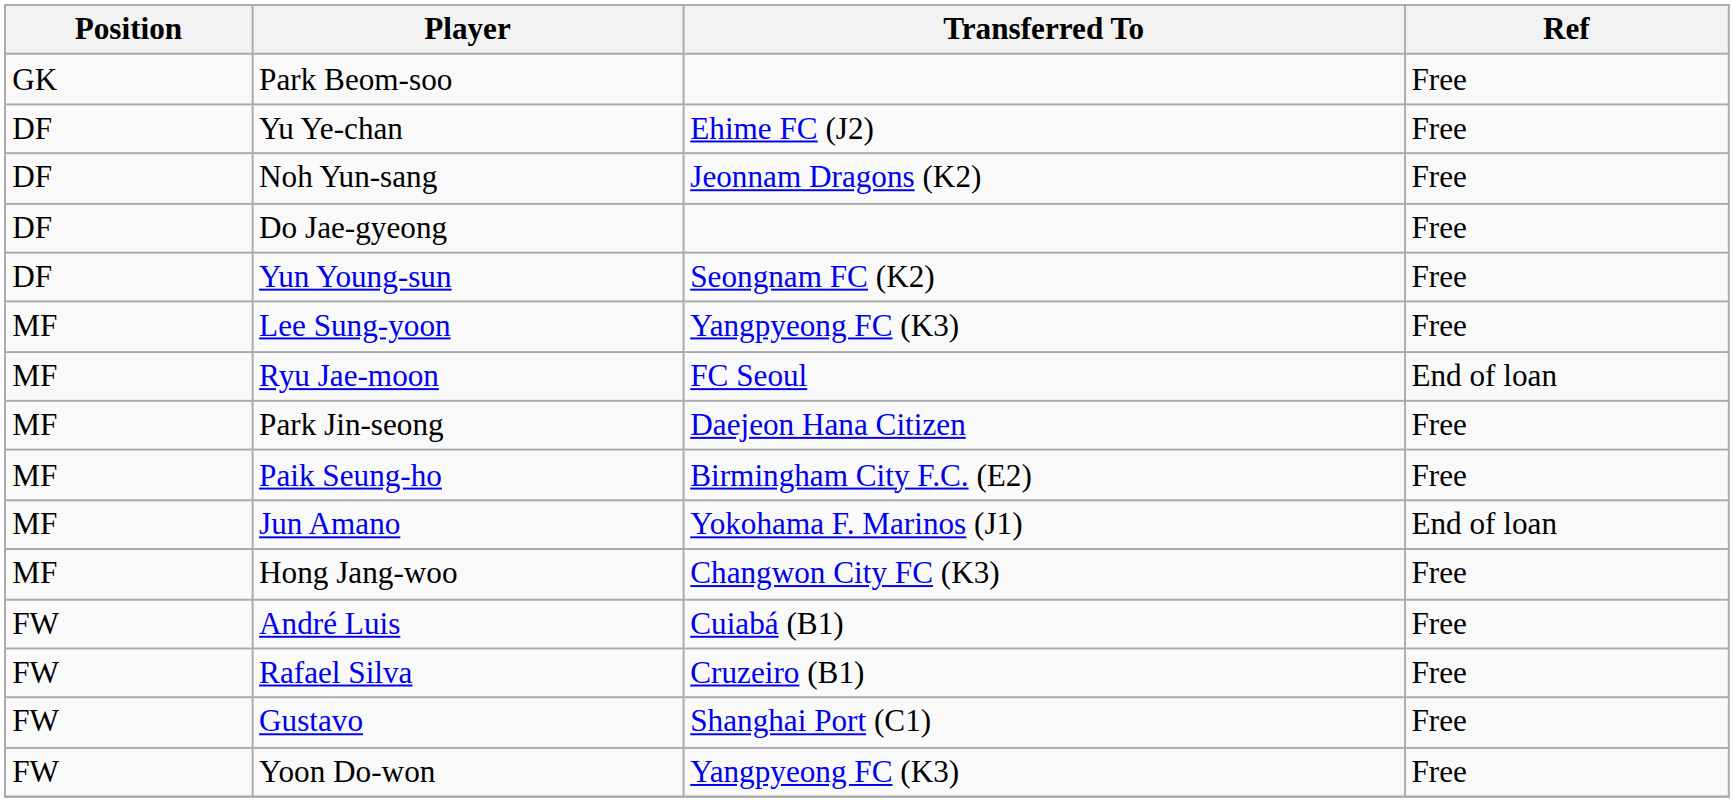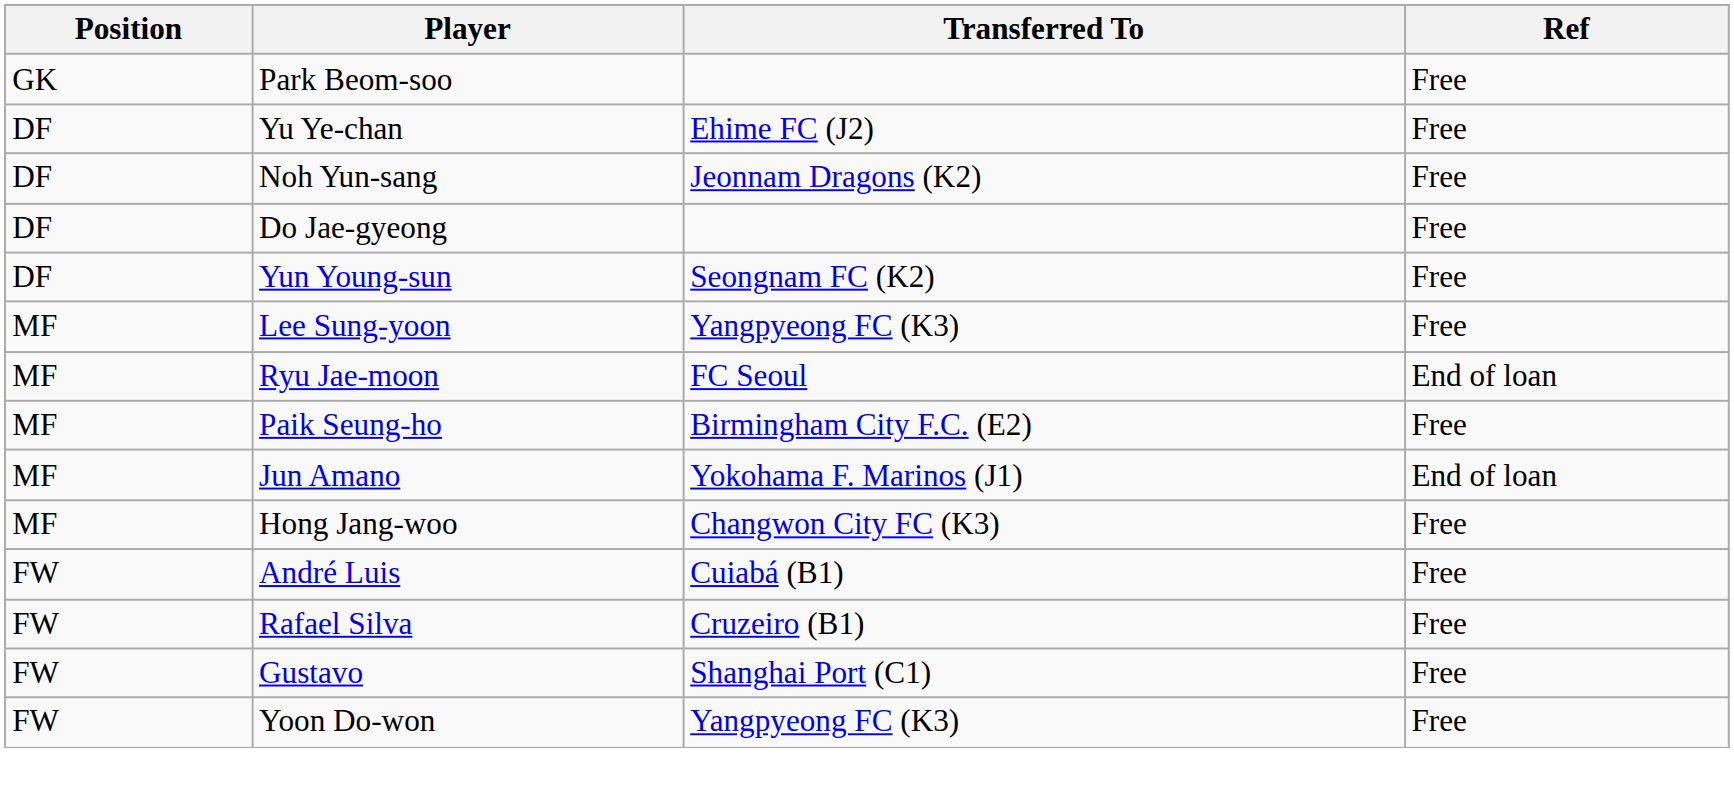 <table class="wikitable sortable" style="width:70%; text-align:center; font-size:100%; text-align:left;">
 <tr>
 <th>Position</th>
 <th>Player</th>
 <th>Transferred To</th>
 <th>Ref</th>
 </tr>
 <tr>
 <td>GK</td>
 <td> Park Beom-soo</td>
 <td></td>
 <td>Free</td>
 </tr>
 <tr>
 <td>DF</td>
 <td> Yu Ye-chan</td>
 <td> <a href='#'>Ehime FC</a> (J2)</td>
 <td>Free</td>
 </tr>
 <tr>
 <td>DF</td>
 <td> Noh Yun-sang</td>
 <td> <a href='#'>Jeonnam Dragons</a> (K2)</td>
 <td>Free</td>
 </tr>
 <tr>
 <td>DF</td>
 <td> Do Jae-gyeong</td>
 <td></td>
 <td>Free</td>
 </tr>
 <tr>
 <td>DF</td>
 <td> <a href='#'>Yun Young-sun</a></td>
 <td> <a href='#'>Seongnam FC</a> (K2)</td>
 <td>Free</td>
 </tr>
 <tr>
 <td>MF</td>
 <td> <a href='#'>Lee Sung-yoon</a></td>
 <td> <a href='#'>Yangpyeong FC</a> (K3)</td>
 <td>Free</td>
 </tr>
 <tr>
 <td>MF</td>
 <td> <a href='#'>Ryu Jae-moon</a></td>
 <td> <a href='#'>FC Seoul</a></td>
 <td>End of loan</td>
 </tr>
 <tr>
 <td>MF</td>
-<td> Park Jin-seong</td>
-<td> <a href='#'>Daejeon Hana Citizen</a></td>
-<td>Free</td>
-</tr>
-<tr>
-<td>MF</td>
 <td> <a href='#'>Paik Seung-ho</a></td>
 <td> <a href='#'>Birmingham City F.C.</a> (E2)</td>
 <td>Free</td>
 </tr>
 <tr>
 <td>MF</td>
 <td> <a href='#'>Jun Amano</a></td>
 <td> <a href='#'>Yokohama F. Marinos</a> (J1)</td>
 <td>End of loan</td>
 </tr>
 <tr>
 <td>MF</td>
 <td> Hong Jang-woo</td>
 <td> <a href='#'>Changwon City FC</a> (K3)</td>
 <td>Free</td>
 </tr>
 <tr>
 <td>FW</td>
 <td> <a href='#'>André Luis</a></td>
 <td> <a href='#'>Cuiabá</a> (B1)</td>
 <td>Free</td>
 </tr>
 <tr>
 <td>FW</td>
 <td> <a href='#'>Rafael Silva</a></td>
 <td> <a href='#'>Cruzeiro</a> (B1)</td>
 <td>Free</td>
 </tr>
 <tr>
 <td>FW</td>
 <td> <a href='#'>Gustavo</a></td>
 <td> <a href='#'>Shanghai Port</a> (C1)</td>
 <td>Free</td>
 </tr>
 <tr>
 <td>FW</td>
 <td> Yoon Do-won</td>
 <td> <a href='#'>Yangpyeong FC</a> (K3)</td>
 <td>Free</td>
 </tr>
 <tr>
 </tr>
 </table>
